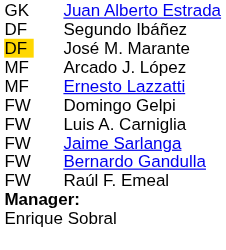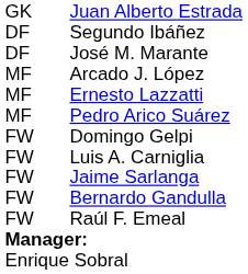 <table cellspacing="0" cellpadding="0" style="font-size:90%; margin:0.2em auto;">
 <tr>
 <th width="25"></th>
 <th width="25"></th>
 </tr>
 <tr>
 <td>GK</td>
 <td></td>
 <td> <a href='#'>Juan Alberto Estrada</a></td>
 </tr>
 <tr>
 <td>DF</td>
 <td></td>
 <td> Segundo Ibáñez</td>
 </tr>
 <tr>
-<td style="background: gold;">DF</td>
+<td>DF</td>
 <td></td>
 <td> José M. Marante</td>
 </tr>
 <tr>
 <td>MF</td>
 <td></td>
 <td> Arcado J. López</td>
 </tr>
 <tr>
 <td>MF</td>
 <td></td>
 <td> <a href='#'>Ernesto Lazzatti</a></td>
+</tr>
+<tr>
+<td>MF</td>
+<td></td>
+<td> <a href='#'>Pedro Arico Suárez</a></td>
+<td></td>
 </tr>
 <tr>
 <td>FW</td>
 <td></td>
 <td> Domingo Gelpi</td>
 </tr>
 <tr>
 <td>FW</td>
 <td></td>
 <td> Luis A. Carniglia</td>
 </tr>
 <tr>
 <td>FW</td>
 <td></td>
 <td> <a href='#'>Jaime Sarlanga</a></td>
 </tr>
 <tr>
 <td>FW</td>
 <td></td>
 <td> <a href='#'>Bernardo Gandulla</a></td>
 </tr>
 <tr>
 <td>FW</td>
 <td></td>
 <td> Raúl F. Emeal</td>
 </tr>
 <tr>
 <td colspan=3><strong>Manager:</strong></td>
 </tr>
 <tr>
 <td colspan=4> Enrique Sobral </td>
 </tr>
 </table>
